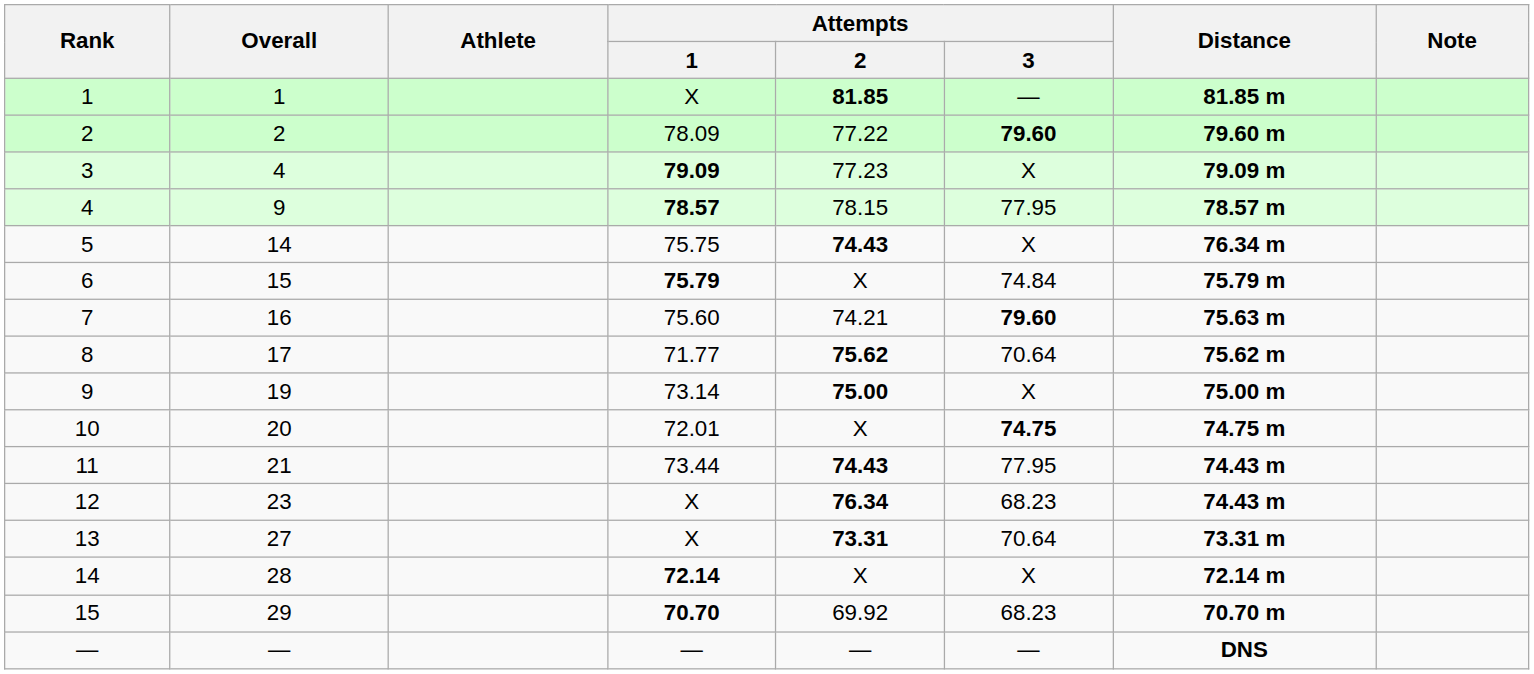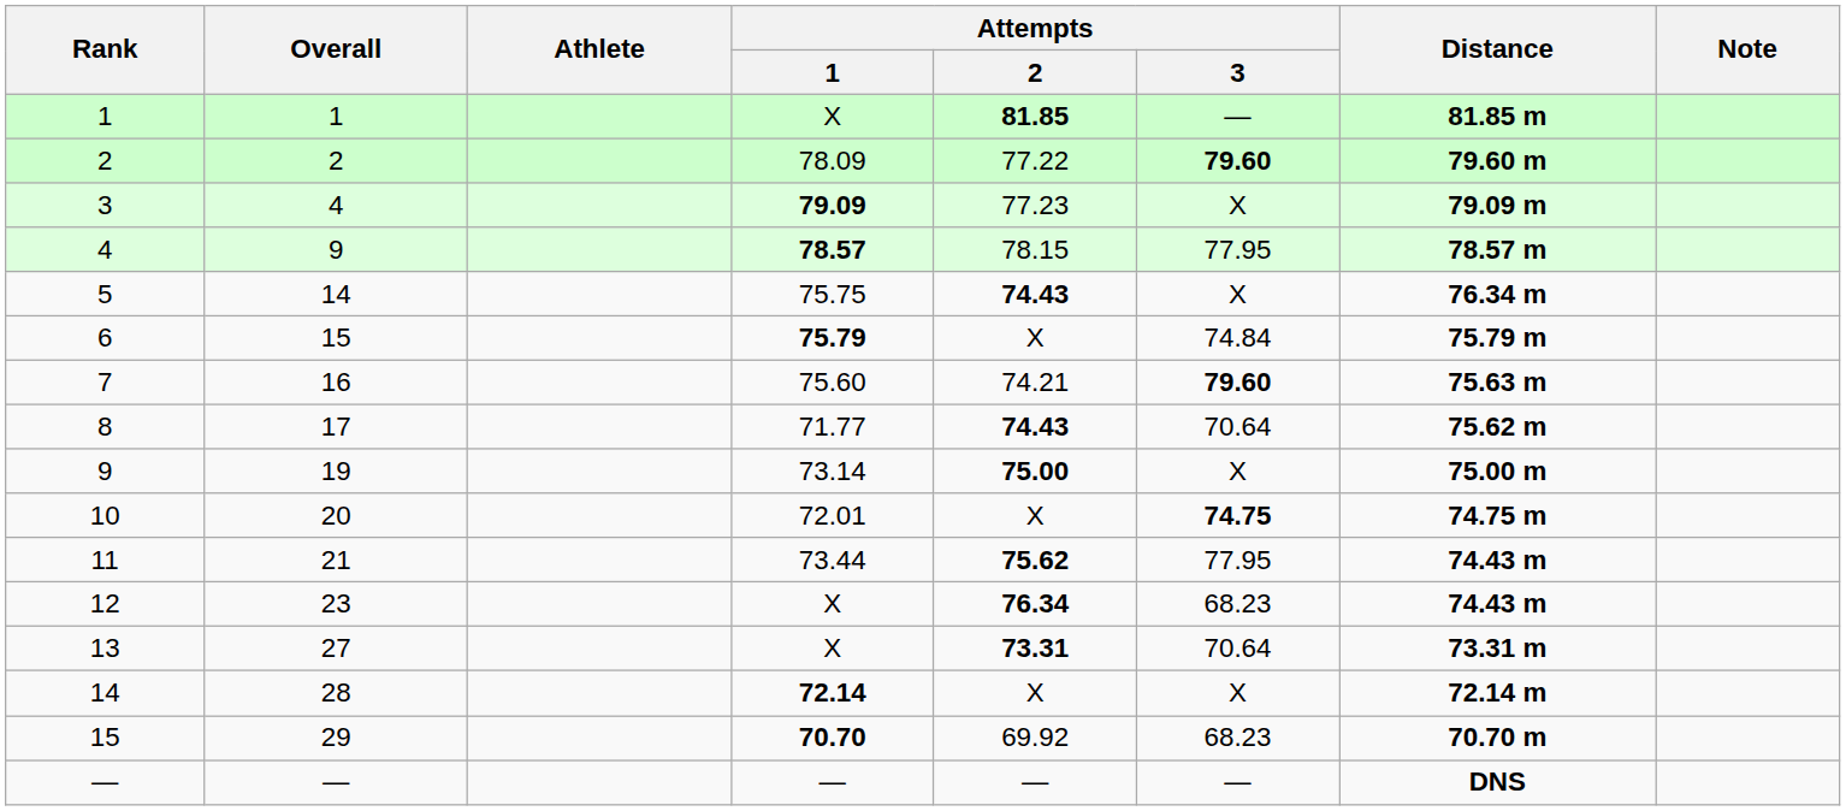 <table class="wikitable" style=" text-align:center; font-size:110%;" width="95%">
 <tr>
 <th rowspan="2">Rank</th>
 <th rowspan="2">Overall</th>
 <th rowspan="2">Athlete</th>
 <th colspan="3">Attempts</th>
 <th rowspan="2">Distance</th>
 <th rowspan="2">Note</th>
 </tr>
 <tr>
 <th>1</th>
 <th>2</th>
 <th>3</th>
 </tr>
 <tr style="background:#ccffcc;">
 <td>1</td>
 <td>1</td>
 <td align=left></td>
 <td>X</td>
 <td><strong>81.85</strong></td>
 <td>—</td>
 <td><strong>81.85 m </strong></td>
 <td></td>
 </tr>
 <tr style="background:#ccffcc;">
 <td>2</td>
 <td>2</td>
 <td align=left></td>
 <td>78.09</td>
 <td>77.22</td>
 <td><strong>79.60</strong></td>
 <td><strong>79.60 m </strong></td>
 <td></td>
 </tr>
 <tr style="background:#ddffdd;">
 <td>3</td>
 <td>4</td>
 <td align=left></td>
 <td><strong>79.09</strong></td>
 <td>77.23</td>
 <td>X</td>
 <td><strong>79.09 m </strong></td>
 <td></td>
 </tr>
 <tr style="background:#ddffdd;">
 <td>4</td>
 <td>9</td>
 <td align=left></td>
 <td><strong>78.57</strong></td>
 <td>78.15</td>
 <td>77.95</td>
 <td><strong>78.57 m </strong></td>
 <td></td>
 </tr>
 <tr>
 <td>5</td>
 <td>14</td>
 <td align=left></td>
 <td>75.75</td>
 <td><strong>74.43</strong></td>
 <td>X</td>
 <td><strong>76.34 m </strong></td>
 <td></td>
 </tr>
 <tr>
 <td>6</td>
 <td>15</td>
 <td align=left></td>
 <td><strong>75.79</strong></td>
 <td>X</td>
 <td>74.84</td>
 <td><strong>75.79 m </strong></td>
 <td></td>
 </tr>
 <tr>
 <td>7</td>
 <td>16</td>
 <td align=left></td>
 <td>75.60</td>
 <td>74.21</td>
 <td><strong>79.60</strong></td>
 <td><strong>75.63 m </strong></td>
 <td></td>
 </tr>
 <tr>
 <td>8</td>
 <td>17</td>
 <td align=left></td>
 <td>71.77</td>
-<td><strong>75.62</strong></td>
+<td><strong>74.43</strong></td>
 <td>70.64</td>
 <td><strong>75.62 m </strong></td>
 <td></td>
 </tr>
 <tr>
 <td>9</td>
 <td>19</td>
 <td align=left></td>
 <td>73.14</td>
 <td><strong>75.00</strong></td>
 <td>X</td>
 <td><strong>75.00 m </strong></td>
 <td></td>
 </tr>
 <tr>
 <td>10</td>
 <td>20</td>
 <td align=left></td>
 <td>72.01</td>
 <td>X</td>
 <td><strong>74.75</strong></td>
 <td><strong>74.75 m </strong></td>
 <td></td>
 </tr>
 <tr>
 <td>11</td>
 <td>21</td>
 <td align=left></td>
 <td>73.44</td>
-<td><strong>74.43</strong></td>
+<td><strong>75.62</strong></td>
 <td>77.95</td>
 <td><strong>74.43 m </strong></td>
 <td></td>
 </tr>
 <tr>
 <td>12</td>
 <td>23</td>
 <td align=left></td>
 <td>X</td>
 <td><strong>76.34</strong></td>
 <td>68.23</td>
 <td><strong>74.43 m </strong></td>
 <td></td>
 </tr>
 <tr>
 <td>13</td>
 <td>27</td>
 <td align=left></td>
 <td>X</td>
 <td><strong>73.31</strong></td>
 <td>70.64</td>
 <td><strong>73.31 m </strong></td>
 <td></td>
 </tr>
 <tr>
 <td>14</td>
 <td>28</td>
 <td align=left></td>
 <td><strong>72.14</strong></td>
 <td>X</td>
 <td>X</td>
 <td><strong>72.14 m </strong></td>
 <td></td>
 </tr>
 <tr>
 <td>15</td>
 <td>29</td>
 <td align=left></td>
 <td><strong>70.70</strong></td>
 <td>69.92</td>
 <td>68.23</td>
 <td><strong>70.70 m </strong></td>
 <td></td>
 </tr>
 <tr>
 <td>—</td>
 <td>—</td>
 <td align=left></td>
 <td>—</td>
 <td>—</td>
 <td>—</td>
 <td><strong>DNS </strong></td>
 <td></td>
 </tr>
 </table>
